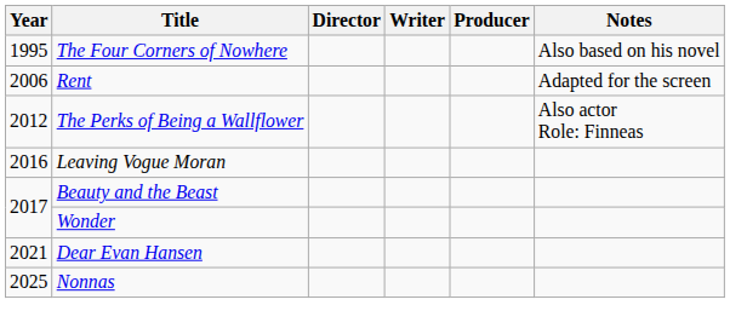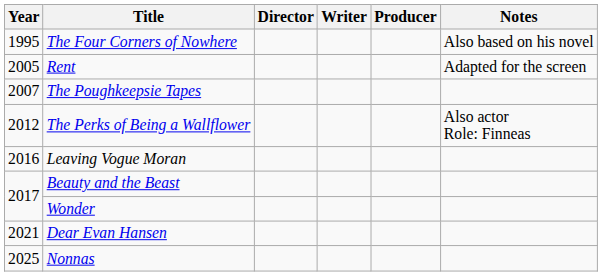 <table class="wikitable">
 <tr>
 <th>Year</th>
 <th>Title</th>
 <th scope="col">Director</th>
 <th scope="col">Writer</th>
 <th scope="col">Producer</th>
 <th>Notes</th>
 </tr>
 <tr>
 <td>1995</td>
 <td><em><a href='#'>The Four Corners of Nowhere</a></em></td>
 <td></td>
 <td></td>
 <td></td>
 <td>Also based on his novel</td>
 </tr>
 <tr>
-<td>2006</td>
+<td>2005</td>
 <td><em><a href='#'>Rent</a></em></td>
 <td></td>
 <td></td>
 <td></td>
 <td>Adapted for the screen</td>
+</tr>
+<tr>
+<td>2007</td>
+<td><em><a href='#'>The Poughkeepsie Tapes</a></em></td>
+<td></td>
+<td></td>
+<td></td>
+<td></td>
 </tr>
 <tr>
 <td>2012</td>
 <td><em><a href='#'>The Perks of Being a Wallflower</a></em></td>
 <td></td>
 <td></td>
 <td></td>
 <td>Also actor<br>Role: Finneas</td>
 </tr>
 <tr>
 <td>2016</td>
 <td><em>Leaving Vogue Moran</em></td>
 <td></td>
 <td></td>
 <td></td>
 <td></td>
 </tr>
 <tr>
 <td rowspan=2>2017</td>
 <td><em><a href='#'>Beauty and the Beast</a></em></td>
 <td></td>
 <td></td>
 <td></td>
 <td></td>
 </tr>
 <tr>
 <td><em><a href='#'>Wonder</a></em></td>
 <td></td>
 <td></td>
 <td></td>
 <td></td>
 </tr>
 <tr>
 <td>2021</td>
 <td><em><a href='#'>Dear Evan Hansen</a></em></td>
 <td></td>
 <td></td>
 <td></td>
 <td></td>
 </tr>
 <tr>
 <td>2025</td>
 <td><em><a href='#'>Nonnas</a></em></td>
 <td></td>
 <td></td>
 <td></td>
 <td></td>
 </tr>
 </table>
